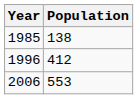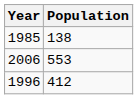 <table class="wikitable">
 <tr>
 <th>Year</th>
 <th>Population</th>
 </tr>
 <tr>
 <td>1985</td>
 <td>138</td>
 </tr>
 <tr>
+<td>2006</td>
+<td>553</td>
+</tr>
+<tr>
 <td>1996</td>
 <td>412</td>
 </tr>
-<tr>
-<td>2006</td>
-<td>553</td>
-</tr>
 </table>
